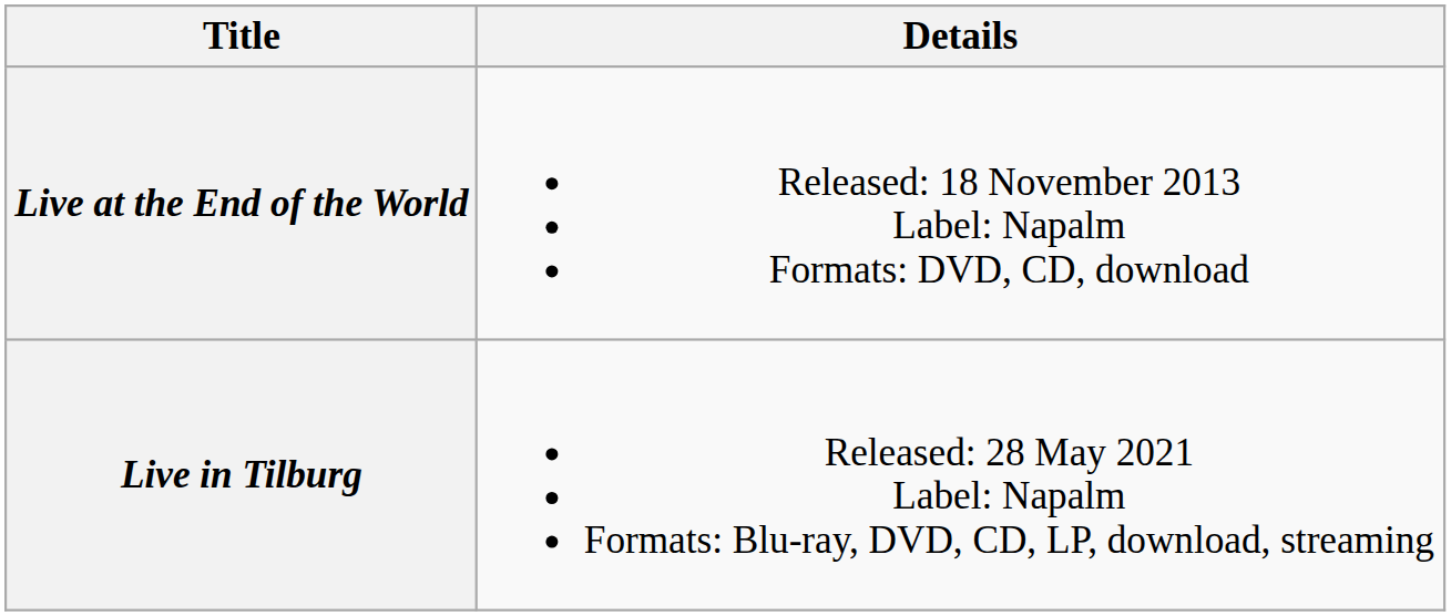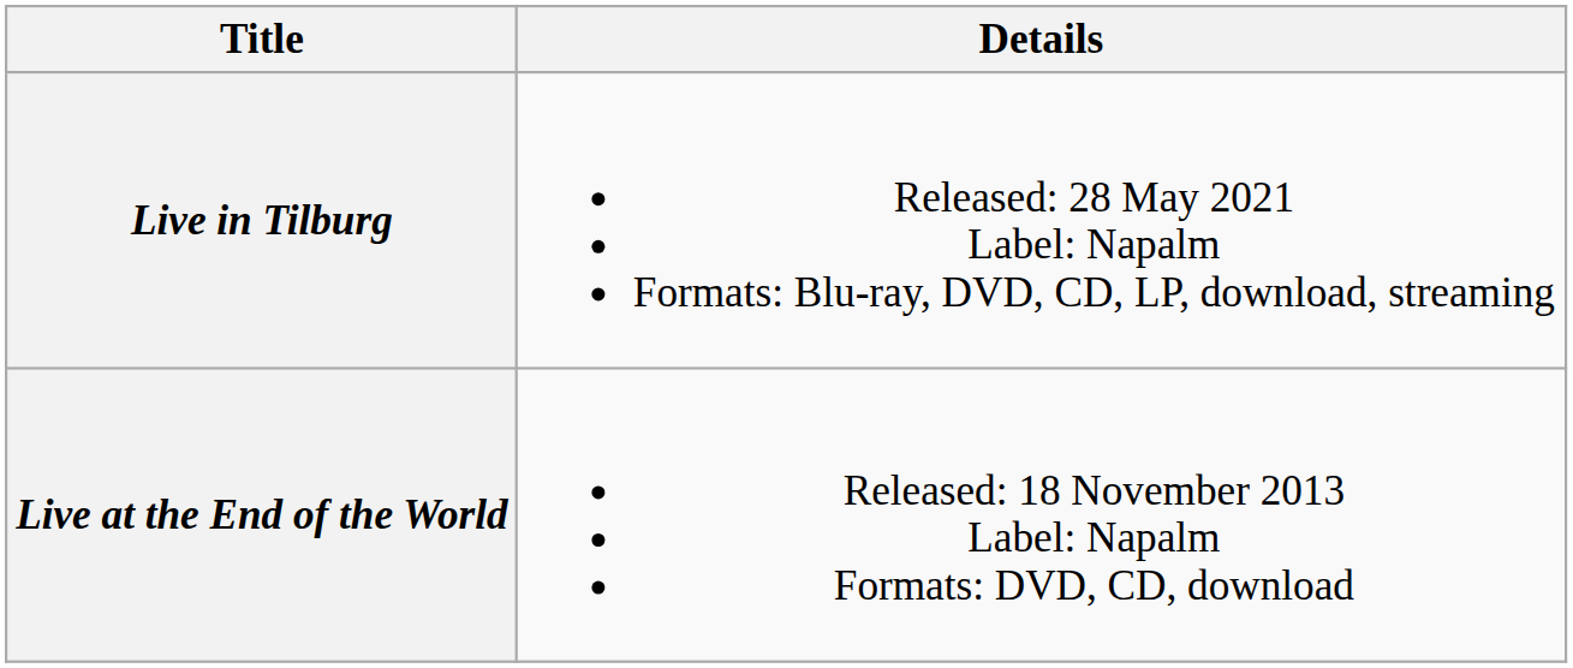 <table class="wikitable plainrowheaders" style="text-align: center;">
 <tr>
 <th scope="col">Title</th>
 <th scope="col">Details</th>
 </tr>
 <tr>
+<th scope="row"><em>Live in Tilburg</em></th>
+<td><br><ul><li>Released: 28 May 2021</li><li>Label: Napalm</li><li>Formats: Blu-ray, DVD, CD, LP, download, streaming</li></ul></td>
+</tr>
+<tr>
 <th scope="row"><em>Live at the End of the World</em></th>
 <td><br><ul><li>Released: 18 November 2013</li><li>Label: Napalm</li><li>Formats: DVD, CD, download</li></ul></td>
 </tr>
-<tr>
-<th scope="row"><em>Live in Tilburg</em></th>
-<td><br><ul><li>Released: 28 May 2021</li><li>Label: Napalm</li><li>Formats: Blu-ray, DVD, CD, LP, download, streaming</li></ul></td>
-</tr>
 </table>
